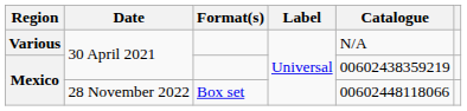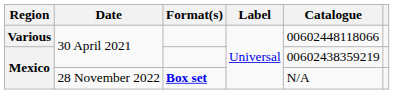 <table class="wikitable plainrowheaders">
 <tr>
 <th scope="col">Region</th>
 <th scope="col">Date</th>
 <th scope="col">Format(s)</th>
 <th scope="col">Label</th>
 <th scope="col">Catalogue</th>
 <th scope="col"></th>
 </tr>
 <tr>
 <th scope="row">Various</th>
 <td rowspan="2">30 April 2021</td>
 <td></td>
 <td rowspan="3"><a href='#'>Universal</a></td>
-<td>N/A</td>
+<td>00602448118066</td>
 <td></td>
 </tr>
 <tr>
 <th scope="row" rowspan="2">Mexico</th>
 <td></td>
 <td>00602438359219</td>
 <td></td>
 </tr>
 <tr>
 <td>28 November 2022</td>
-<td><a href='#'>Box set</a></td>
-<td>00602448118066</td>
+<td><strong><a href='#'>Box set</a></strong></td>
+<td>N/A</td>
 <td></td>
 </tr>
 </table>
